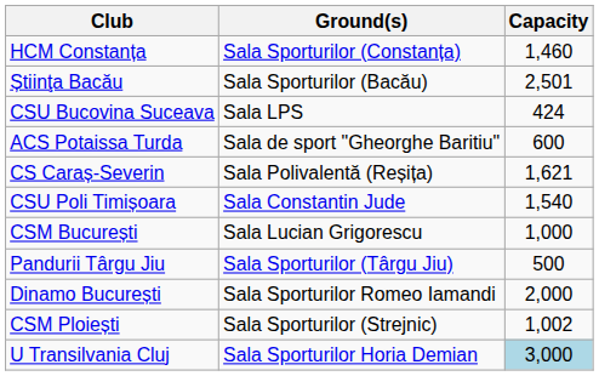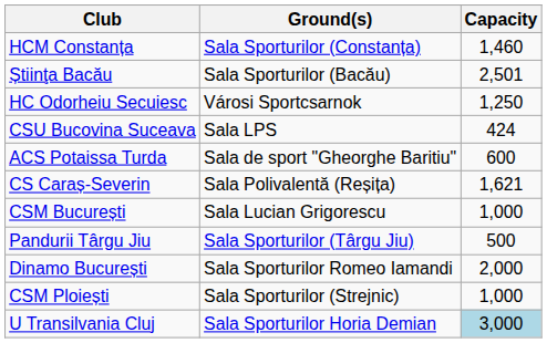 <table class="wikitable sortable" style="font-size:95%;">
 <tr>
 <th>Club</th>
 <th>Ground(s)</th>
 <th>Capacity</th>
 </tr>
 <tr>
 <td><a href='#'>HCM Constanța</a></td>
 <td><a href='#'>Sala Sporturilor (Constanța)</a></td>
 <td align=center>1,460</td>
 </tr>
 <tr>
 <td><a href='#'>Știinţa Bacău</a></td>
 <td>Sala Sporturilor (Bacău)</td>
 <td align="center">2,501</td>
 </tr>
 <tr>
+<td><a href='#'>HC Odorheiu Secuiesc</a></td>
+<td>Városi Sportcsarnok</td>
+<td align="center">1,250</td>
+</tr>
+<tr>
 <td><a href='#'>CSU Bucovina Suceava</a></td>
 <td>Sala LPS</td>
 <td align="center">424</td>
 </tr>
 <tr>
 <td><a href='#'>ACS Potaissa Turda</a></td>
 <td>Sala de sport "Gheorghe Baritiu"</td>
 <td align="center">600</td>
 </tr>
 <tr>
 <td><a href='#'>CS Caraș-Severin</a></td>
 <td>Sala Polivalentă (Reșița)</td>
 <td align="center">1,621</td>
-</tr>
-<tr>
-<td><a href='#'>CSU Poli Timișoara</a></td>
-<td><a href='#'>Sala Constantin Jude</a></td>
-<td align=center>1,540</td>
 </tr>
 <tr>
 <td><a href='#'>CSM București</a></td>
 <td>Sala Lucian Grigorescu</td>
 <td align="center">1,000</td>
 </tr>
 <tr>
 <td><a href='#'>Pandurii Târgu Jiu</a></td>
 <td><a href='#'>Sala Sporturilor (Târgu Jiu)</a></td>
 <td align=center>500</td>
 </tr>
 <tr>
 <td><a href='#'>Dinamo București</a></td>
 <td>Sala Sporturilor Romeo Iamandi</td>
 <td align="center">2,000</td>
 </tr>
 <tr>
 <td><a href='#'>CSM Ploiești</a></td>
 <td>Sala Sporturilor (Strejnic)</td>
-<td align="center">1,002</td>
+<td align="center">1,000</td>
 </tr>
 <tr>
 <td><a href='#'>U Transilvania Cluj</a></td>
 <td><a href='#'>Sala Sporturilor Horia Demian</a></td>
 <td align=center style="background: lightblue;">3,000</td>
 </tr>
 </table>
